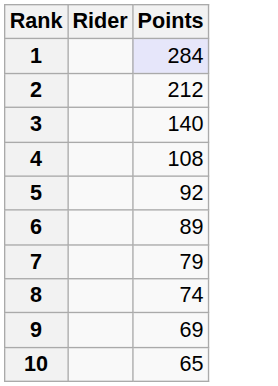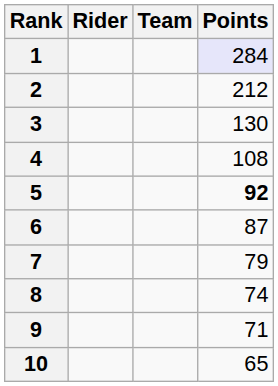 <table class="wikitable">
 <tr>
 <th scope="col">Rank</th>
 <th scope="col">Rider</th>
+<th scope="col">Team</th>
 <th scope="col">Points</th>
 </tr>
 <tr>
 <th scope="row">1</th>
 <td> </td>
+<td></td>
 <td style="background: lavender; text-align:right;">284</td>
 </tr>
 <tr>
 <th scope="row">2</th>
 <td> </td>
+<td></td>
 <td style="text-align:right;">212</td>
 </tr>
 <tr>
 <th scope="row">3</th>
 <td></td>
-<td style="text-align:right;">140</td>
+<td></td>
+<td style="text-align:right;">130</td>
 </tr>
 <tr>
 <th scope="row">4</th>
+<td></td>
 <td></td>
 <td style="text-align:right;">108</td>
 </tr>
 <tr>
 <th scope="row">5</th>
 <td></td>
-<td style="text-align:right;">92</td>
+<td></td>
+<td style="text-align:right;"><strong>92</strong></td>
 </tr>
 <tr>
 <th scope="row">6</th>
 <td></td>
-<td style="text-align:right;">89</td>
+<td></td>
+<td style="text-align:right;">87</td>
 </tr>
 <tr>
 <th scope="row">7</th>
+<td></td>
 <td></td>
 <td style="text-align:right;">79</td>
 </tr>
 <tr>
 <th scope="row">8</th>
 <td></td>
+<td></td>
 <td style="text-align:right;">74</td>
 </tr>
 <tr>
 <th scope="row">9</th>
 <td> </td>
-<td style="text-align:right;">69</td>
+<td></td>
+<td style="text-align:right;">71</td>
 </tr>
 <tr>
 <th scope="row">10</th>
 <td></td>
+<td></td>
 <td style="text-align:right;">65</td>
 </tr>
 </table>
